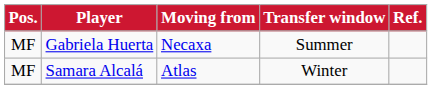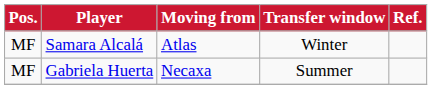 <table class="wikitable sortable" style="text-align:center;">
 <tr>
 <th style=background-color:#CD1731;color:#FFFFFF>Pos.</th>
 <th style=background-color:#CD1731;color:#FFFFFF>Player</th>
 <th style=background-color:#CD1731;color:#FFFFFF>Moving from</th>
 <th style=background-color:#CD1731;color:#FFFFFF>Transfer window</th>
 <th style=background-color:#CD1731;color:#FFFFFF>Ref.</th>
 </tr>
 <tr>
 <td>MF</td>
+<td align=left> <a href='#'>Samara Alcalá</a></td>
+<td align=left><a href='#'>Atlas</a></td>
+<td>Winter</td>
+<td></td>
+</tr>
+<tr>
+<td>MF</td>
 <td align=left> <a href='#'>Gabriela Huerta</a></td>
 <td align=left><a href='#'>Necaxa</a></td>
 <td>Summer</td>
 <td></td>
 </tr>
 <tr>
-<td>MF</td>
-<td align=left> <a href='#'>Samara Alcalá</a></td>
-<td align=left><a href='#'>Atlas</a></td>
-<td>Winter</td>
-<td></td>
-</tr>
-<tr>
 </tr>
 </table>
